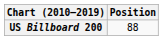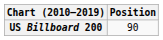 <table class="wikitable plainrowheaders" style="text-align:center">
 <tr>
 <th scope="col">Chart (2010–2019)</th>
 <th scope="col">Position</th>
 </tr>
 <tr>
 <th scope="row">US <em>Billboard</em> 200</th>
-<td>88</td>
+<td>90</td>
 </tr>
 </table>
